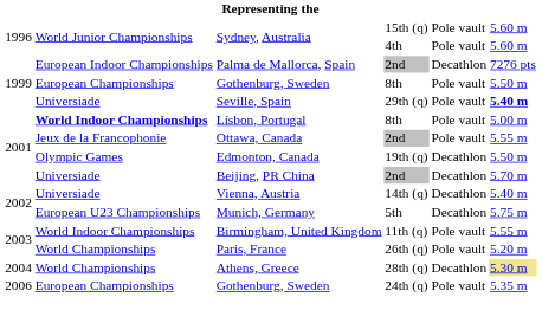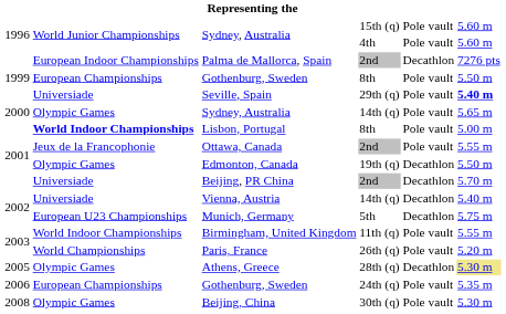 <table>
 <tr>
 <th colspan="6">Representing the </th>
 </tr>
 <tr>
 <td rowspan=2>1996</td>
 <td rowspan=2><a href='#'>World Junior Championships</a></td>
 <td rowspan=2><a href='#'>Sydney</a>, <a href='#'>Australia</a></td>
 <td>15th (q)</td>
 <td>Pole vault</td>
 <td><a href='#'>5.60 m</a></td>
 </tr>
 <tr>
 <td>4th</td>
 <td>Pole vault</td>
 <td><a href='#'>5.60 m</a></td>
 </tr>
 <tr>
 <td rowspan=3>1999</td>
 <td><a href='#'>European Indoor Championships</a></td>
 <td><a href='#'>Palma de Mallorca</a>, <a href='#'>Spain</a></td>
 <td bgcolor=silver>2nd</td>
 <td>Decathlon</td>
 <td><a href='#'>7276 pts</a></td>
 </tr>
 <tr>
 <td><a href='#'>European Championships</a></td>
 <td><a href='#'>Gothenburg, Sweden</a></td>
 <td>8th</td>
 <td>Pole vault</td>
 <td><a href='#'>5.50 m</a></td>
 </tr>
 <tr>
 <td><a href='#'>Universiade</a></td>
 <td><a href='#'>Seville, Spain</a></td>
 <td>29th (q)</td>
 <td>Pole vault</td>
 <td><strong><a href='#'>5.40 m</a></strong></td>
+</tr>
+<tr>
+<td>2000</td>
+<td><a href='#'>Olympic Games</a></td>
+<td><a href='#'>Sydney, Australia</a></td>
+<td>14th (q)</td>
+<td>Pole vault</td>
+<td><a href='#'>5.65 m</a></td>
 </tr>
 <tr>
 <td rowspan=4>2001</td>
 <td><strong><a href='#'>World Indoor Championships</a></strong></td>
 <td><a href='#'>Lisbon, Portugal</a></td>
 <td>8th</td>
 <td>Pole vault</td>
 <td><a href='#'>5.00 m</a></td>
 </tr>
 <tr>
 <td><a href='#'>Jeux de la Francophonie</a></td>
 <td><a href='#'>Ottawa, Canada</a></td>
 <td bgcolor=silver>2nd</td>
 <td>Pole vault</td>
 <td><a href='#'>5.55 m</a></td>
 </tr>
 <tr>
 <td><a href='#'>Olympic Games</a></td>
 <td><a href='#'>Edmonton, Canada</a></td>
 <td>19th (q)</td>
 <td>Decathlon</td>
 <td><a href='#'>5.50 m</a></td>
 </tr>
 <tr>
 <td><a href='#'>Universiade</a></td>
 <td><a href='#'>Beijing</a>, <a href='#'>PR China</a></td>
 <td bgcolor=silver>2nd</td>
 <td>Decathlon</td>
 <td><a href='#'>5.70 m</a></td>
 </tr>
 <tr>
 <td rowspan=2>2002</td>
 <td><a href='#'>Universiade</a></td>
 <td><a href='#'>Vienna, Austria</a></td>
 <td>14th (q)</td>
 <td>Decathlon</td>
 <td><a href='#'>5.40 m</a></td>
 </tr>
 <tr>
 <td><a href='#'>European U23 Championships</a></td>
 <td><a href='#'>Munich, Germany</a></td>
 <td>5th</td>
 <td>Decathlon</td>
 <td><a href='#'>5.75 m</a></td>
 </tr>
 <tr>
 <td rowspan=2>2003</td>
 <td><a href='#'>World Indoor Championships</a></td>
 <td><a href='#'>Birmingham, United Kingdom</a></td>
 <td>11th (q)</td>
 <td>Pole vault</td>
 <td><a href='#'>5.55 m</a></td>
 </tr>
 <tr>
 <td><a href='#'>World Championships</a></td>
 <td><a href='#'>Paris, France</a></td>
 <td>26th (q)</td>
 <td>Pole vault</td>
 <td><a href='#'>5.20 m</a></td>
 </tr>
 <tr>
-<td>2004</td>
-<td><a href='#'>World Championships</a></td>
+<td>2005</td>
+<td><a href='#'>Olympic Games</a></td>
 <td><a href='#'>Athens, Greece</a></td>
 <td>28th (q)</td>
 <td>Decathlon</td>
 <td style="background: khaki;"><a href='#'>5.30 m</a></td>
 </tr>
 <tr>
 <td>2006</td>
 <td><a href='#'>European Championships</a></td>
 <td><a href='#'>Gothenburg, Sweden</a></td>
 <td>24th (q)</td>
 <td>Pole vault</td>
 <td><a href='#'>5.35 m</a></td>
 </tr>
+<tr>
+<td>2008</td>
+<td><a href='#'>Olympic Games</a></td>
+<td><a href='#'>Beijing, China</a></td>
+<td>30th (q)</td>
+<td>Pole vault</td>
+<td><a href='#'>5.30 m</a></td>
+</tr>
 </table>
